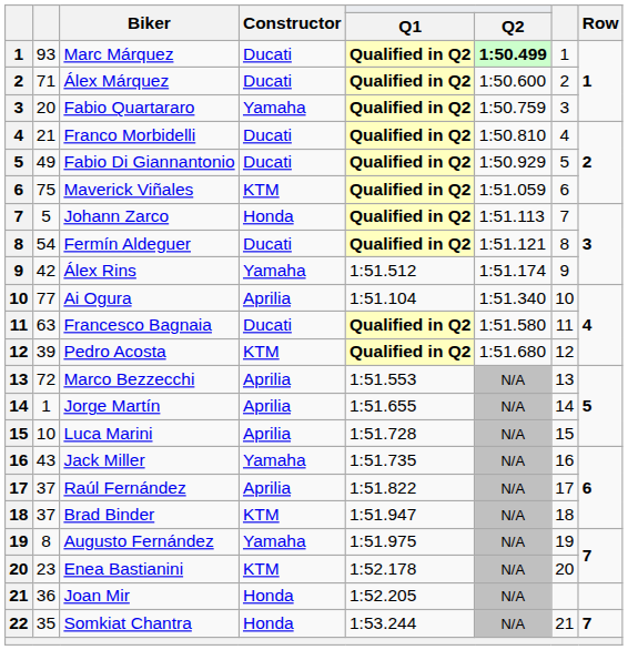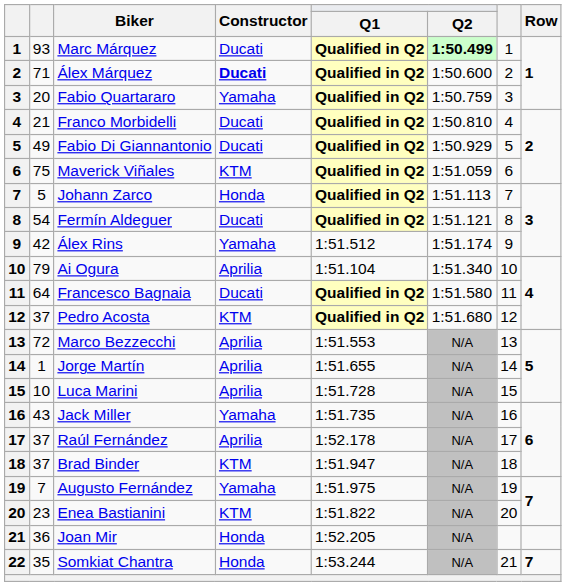 <table class="wikitable sortable" style="font-size: 85%;">
 <tr>
 <th rowspan="2"></th>
 <th rowspan="2"></th>
 <th rowspan="2">Biker</th>
 <th rowspan="2">Constructor</th>
 <th colspan="2" style="background:#eaecf0; text-align:center;"></th>
 <th rowspan="2"></th>
 <th rowspan="2">Row</th>
 </tr>
 <tr>
 <th scope="col">Q1</th>
 <th scope="col">Q2</th>
 </tr>
 <tr>
 <th scope="row">1</th>
 <td align="center">93</td>
 <td> <a href='#'>Marc Márquez</a></td>
 <td><a href='#'>Ducati</a></td>
 <td style="background:#ffffbf;"><strong>Qualified in Q2</strong></td>
 <td style="background:#ccffcc;"><strong>1:50.499</strong></td>
 <td align="center">1</td>
 <td rowspan="3"><strong>1</strong></td>
 </tr>
 <tr>
 <th scope="row">2</th>
 <td align="center">71</td>
 <td> <a href='#'>Álex Márquez</a></td>
-<td><a href='#'>Ducati</a></td>
+<td><strong><a href='#'>Ducati</a></strong></td>
 <td style="background:#ffffbf;"><strong>Qualified in Q2</strong></td>
 <td>1:50.600</td>
 <td align="center">2</td>
 </tr>
 <tr>
 <th scope="row">3</th>
 <td align="center">20</td>
 <td> <a href='#'>Fabio Quartararo</a></td>
 <td><a href='#'>Yamaha</a></td>
 <td style="background:#ffffbf;"><strong>Qualified in Q2</strong></td>
 <td>1:50.759</td>
 <td align="center">3</td>
 </tr>
 <tr>
 <th scope="row">4</th>
 <td align="center">21</td>
 <td> <a href='#'>Franco Morbidelli</a></td>
 <td><a href='#'>Ducati</a></td>
 <td style="background:#ffffbf;"><strong>Qualified in Q2</strong></td>
 <td>1:50.810</td>
 <td align="center">4</td>
 <td rowspan="3"><strong>2</strong></td>
 </tr>
 <tr>
 <th scope="row">5</th>
 <td align="center">49</td>
 <td> <a href='#'>Fabio Di Giannantonio</a></td>
 <td><a href='#'>Ducati</a></td>
 <td style="background:#ffffbf;"><strong>Qualified in Q2</strong></td>
 <td>1:50.929</td>
 <td align="center">5</td>
 </tr>
 <tr>
 <th scope="row">6</th>
 <td align="center">75</td>
 <td> <a href='#'>Maverick Viñales</a></td>
 <td><a href='#'>KTM</a></td>
 <td style="background:#ffffbf;"><strong>Qualified in Q2</strong></td>
 <td>1:51.059</td>
 <td align="center">6</td>
 </tr>
 <tr>
 <th scope="row">7</th>
 <td align="center">5</td>
 <td> <a href='#'>Johann Zarco</a></td>
 <td><a href='#'>Honda</a></td>
 <td style="background:#ffffbf;"><strong>Qualified in Q2</strong></td>
 <td>1:51.113</td>
 <td align="center">7</td>
 <td rowspan="3"><strong>3</strong></td>
 </tr>
 <tr>
 <th scope="row">8</th>
 <td align="center">54</td>
 <td> <a href='#'>Fermín Aldeguer</a></td>
 <td><a href='#'>Ducati</a></td>
 <td style="background:#ffffbf;"><strong>Qualified in Q2</strong></td>
 <td>1:51.121</td>
 <td align="center">8</td>
 </tr>
 <tr>
 <th scope="row">9</th>
 <td align="center">42</td>
 <td> <a href='#'>Álex Rins</a></td>
 <td><a href='#'>Yamaha</a></td>
 <td>1:51.512</td>
 <td>1:51.174</td>
 <td align="center">9</td>
 </tr>
 <tr>
 <th scope="row">10</th>
-<td align="center">77</td>
+<td align="center">79</td>
 <td> <a href='#'>Ai Ogura</a></td>
 <td><a href='#'>Aprilia</a></td>
 <td>1:51.104</td>
 <td>1:51.340</td>
 <td align="center">10</td>
 <td rowspan="3"><strong>4</strong></td>
 </tr>
 <tr>
 <th scope="row">11</th>
-<td align="center">63</td>
+<td align="center">64</td>
 <td> <a href='#'>Francesco Bagnaia</a></td>
 <td><a href='#'>Ducati</a></td>
 <td style="background:#ffffbf;"><strong>Qualified in Q2</strong></td>
 <td>1:51.580</td>
 <td align="center">11</td>
 </tr>
 <tr>
 <th scope="row">12</th>
-<td align="center">39</td>
+<td align="center">37</td>
 <td> <a href='#'>Pedro Acosta</a></td>
 <td><a href='#'>KTM</a></td>
 <td style="background:#ffffbf;"><strong>Qualified in Q2</strong></td>
 <td>1:51.680</td>
 <td align="center">12</td>
 </tr>
 <tr>
 <th scope="row">13</th>
 <td align="center">72</td>
 <td> <a href='#'>Marco Bezzecchi</a></td>
 <td><a href='#'>Aprilia</a></td>
 <td>1:51.553</td>
 <td style="background: silver" align="center" data-sort-value="22"><small>N/A</small></td>
 <td align="center">13</td>
 <td rowspan="3"><strong>5</strong></td>
 </tr>
 <tr>
 <th scope="row">14</th>
 <td align="center">1</td>
 <td> <a href='#'>Jorge Martín</a></td>
 <td><a href='#'>Aprilia</a></td>
 <td>1:51.655</td>
 <td style="background: silver" align="center" data-sort-value="22"><small>N/A</small></td>
 <td align="center">14</td>
 </tr>
 <tr>
 <th scope="row">15</th>
 <td align="center">10</td>
 <td> <a href='#'>Luca Marini</a></td>
 <td><a href='#'>Aprilia</a></td>
 <td>1:51.728</td>
 <td style="background: silver" align="center" data-sort-value="22"><small>N/A</small></td>
 <td align="center">15</td>
 </tr>
 <tr>
 <th scope="row">16</th>
 <td align="center">43</td>
 <td> <a href='#'>Jack Miller</a></td>
 <td><a href='#'>Yamaha</a></td>
 <td>1:51.735</td>
 <td style="background: silver" align="center" data-sort-value="22"><small>N/A</small></td>
 <td align="center">16</td>
 <td rowspan="3"><strong>6</strong></td>
 </tr>
 <tr>
 <th scope="row">17</th>
 <td align="center">37</td>
 <td> <a href='#'>Raúl Fernández</a></td>
 <td><a href='#'>Aprilia</a></td>
-<td>1:51.822</td>
+<td>1:52.178</td>
 <td style="background: silver" align="center" data-sort-value="22"><small>N/A</small></td>
 <td align="center">17</td>
 </tr>
 <tr>
 <th scope="row">18</th>
 <td align="center">37</td>
 <td> <a href='#'>Brad Binder</a></td>
 <td><a href='#'>KTM</a></td>
 <td>1:51.947</td>
 <td style="background: silver" align="center" data-sort-value="19"><small>N/A</small></td>
 <td align="center">18</td>
 </tr>
 <tr>
 <th scope="row">19</th>
-<td align="center">8</td>
+<td align="center">7</td>
 <td> <a href='#'>Augusto Fernández</a></td>
 <td><a href='#'>Yamaha</a></td>
 <td>1:51.975</td>
 <td style="background: silver" align="center" data-sort-value="22"><small>N/A</small></td>
 <td align="center">19</td>
 <td rowspan="2"><strong>7</strong></td>
 </tr>
 <tr>
 <th scope="row">20</th>
 <td align="center">23</td>
 <td> <a href='#'>Enea Bastianini</a></td>
 <td><a href='#'>KTM</a></td>
-<td>1:52.178</td>
+<td>1:51.822</td>
 <td style="background: silver" align="center" data-sort-value="19"><small>N/A</small></td>
 <td align="center">20</td>
 </tr>
 <tr>
 <th scope="row">21</th>
 <td align="center">36</td>
 <td> <a href='#'>Joan Mir</a></td>
 <td><a href='#'>Honda</a></td>
 <td>1:52.205</td>
 <td style="background: silver" align="center" data-sort-value="19"><small>N/A</small></td>
 <td align="center"></td>
 </tr>
 <tr>
 <th scope="row">22</th>
 <td align="center">35</td>
 <td> <a href='#'>Somkiat Chantra</a></td>
 <td><a href='#'>Honda</a></td>
 <td>1:53.244</td>
 <td style="background: silver" align="center" data-sort-value="22"><small>N/A</small></td>
 <td align="center">21</td>
 <td rowspan="1"><strong>7</strong></td>
 </tr>
 <tr>
 <th colspan="8"></th>
 </tr>
 </table>
